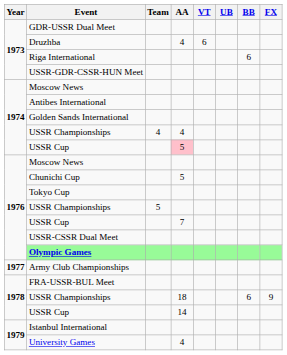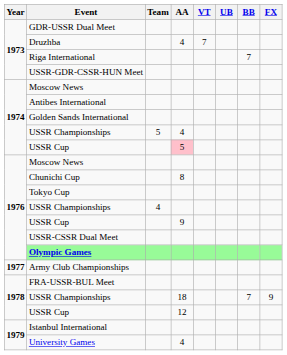 <table class="wikitable" style="text-align:center; font-size: 95%;">
 <tr>
 <th>Year</th>
 <th>Event</th>
 <th width=30px>Team</th>
 <th width=30px>AA</th>
 <th width=30px><a href='#'>VT</a></th>
 <th width=30px><a href='#'>UB</a></th>
 <th width=30px><a href='#'>BB</a></th>
 <th width=30px><a href='#'>FX</a></th>
 </tr>
 <tr>
 <td rowspan="4"><strong>1973</strong></td>
 <td align=left>GDR-USSR Dual Meet</td>
 <td></td>
 <td></td>
 <td></td>
 <td></td>
 <td></td>
 <td></td>
 </tr>
 <tr>
 <td align=left>Druzhba</td>
 <td></td>
 <td>4</td>
-<td>6</td>
+<td>7</td>
 <td></td>
 <td></td>
 <td></td>
 </tr>
 <tr>
 <td align=left>Riga International</td>
 <td></td>
 <td></td>
 <td></td>
 <td></td>
-<td>6</td>
+<td>7</td>
 <td></td>
 </tr>
 <tr>
 <td align=left>USSR-GDR-CSSR-HUN Meet</td>
 <td></td>
 <td></td>
 <td></td>
 <td></td>
 <td></td>
 <td></td>
 </tr>
 <tr>
 <td rowspan="5"><strong>1974</strong></td>
 <td align=left>Moscow News</td>
 <td></td>
 <td></td>
 <td></td>
 <td></td>
 <td></td>
 <td></td>
 </tr>
 <tr>
 <td align=left>Antibes International</td>
 <td></td>
 <td></td>
 <td></td>
 <td></td>
 <td></td>
 <td></td>
 </tr>
 <tr>
 <td align=left>Golden Sands International</td>
 <td></td>
 <td></td>
 <td></td>
 <td></td>
 <td></td>
 <td></td>
 </tr>
 <tr>
 <td align=left>USSR Championships</td>
-<td>4</td>
+<td>5</td>
 <td>4</td>
 <td></td>
 <td></td>
 <td></td>
 <td></td>
 </tr>
 <tr>
 <td align=left>USSR Cup</td>
 <td></td>
 <td style="background: pink;">5</td>
 <td></td>
 <td></td>
 <td></td>
 <td></td>
 </tr>
 <tr>
 <td rowspan="7"><strong>1976</strong></td>
 <td align=left>Moscow News</td>
 <td></td>
 <td></td>
 <td></td>
 <td></td>
 <td></td>
 <td></td>
 </tr>
 <tr>
 <td align=left>Chunichi Cup</td>
 <td></td>
-<td>5</td>
+<td>8</td>
 <td></td>
 <td></td>
 <td></td>
 <td></td>
 </tr>
 <tr>
 <td align=left>Tokyo Cup</td>
 <td></td>
 <td></td>
 <td></td>
 <td></td>
 <td></td>
 <td></td>
 </tr>
 <tr>
 <td align=left>USSR Championships</td>
-<td>5</td>
+<td>4</td>
 <td></td>
 <td></td>
 <td></td>
 <td></td>
 <td></td>
 </tr>
 <tr>
 <td align=left>USSR Cup</td>
 <td></td>
-<td>7</td>
+<td>9</td>
 <td></td>
 <td></td>
 <td></td>
 <td></td>
 </tr>
 <tr>
 <td align=left>USSR-CSSR Dual Meet</td>
 <td></td>
 <td></td>
 <td></td>
 <td></td>
 <td></td>
 <td></td>
 </tr>
 <tr bgcolor=98FB98>
 <td align=left><strong><a href='#'>Olympic Games</a></strong></td>
 <td></td>
 <td></td>
 <td></td>
 <td></td>
 <td></td>
 <td></td>
 </tr>
 <tr>
 <td rowspan="1"><strong>1977</strong></td>
 <td align=left>Army Club Championships</td>
 <td></td>
 <td></td>
 <td></td>
 <td></td>
 <td></td>
 <td></td>
 </tr>
 <tr>
 <td rowspan="3"><strong>1978</strong></td>
 <td align=left>FRA-USSR-BUL Meet</td>
 <td></td>
 <td></td>
 <td></td>
 <td></td>
 <td></td>
 <td></td>
 </tr>
 <tr>
 <td align=left>USSR Championships</td>
 <td></td>
 <td>18</td>
 <td></td>
 <td></td>
-<td>6</td>
+<td>7</td>
 <td>9</td>
 </tr>
 <tr>
 <td align=left>USSR Cup</td>
 <td></td>
-<td>14</td>
+<td>12</td>
 <td></td>
 <td></td>
 <td></td>
 <td></td>
 </tr>
 <tr>
 <td rowspan="2"><strong>1979</strong></td>
 <td align=left>Istanbul International</td>
 <td></td>
 <td></td>
 <td></td>
 <td></td>
 <td></td>
 <td></td>
 </tr>
 <tr>
 <td align=left><a href='#'>University Games</a></td>
 <td></td>
 <td>4</td>
 <td></td>
 <td></td>
 <td></td>
 <td></td>
 </tr>
 </table>
